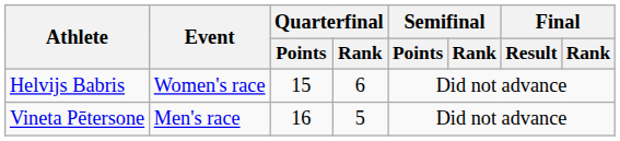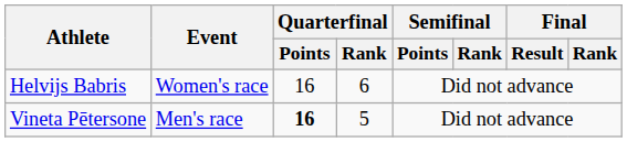 <table class=wikitable style=font-size:90%;text-align:center>
 <tr>
 <th rowspan=2>Athlete</th>
 <th rowspan=2>Event</th>
 <th colspan=2>Quarterfinal</th>
 <th colspan=2>Semifinal</th>
 <th colspan=2>Final</th>
 </tr>
 <tr style=font-size:95%>
 <th>Points</th>
 <th>Rank</th>
 <th>Points</th>
 <th>Rank</th>
 <th>Result</th>
 <th>Rank</th>
 </tr>
 <tr>
 <td align=left><a href='#'>Helvijs Babris</a></td>
 <td align=left><a href='#'>Women's race</a></td>
-<td>15</td>
+<td>16</td>
 <td>6</td>
 <td colspan=4>Did not advance</td>
 </tr>
 <tr>
 <td align=left><a href='#'>Vineta Pētersone</a></td>
 <td align=left><a href='#'>Men's race</a></td>
-<td>16</td>
+<td><strong>16</strong></td>
 <td>5</td>
 <td colspan=4>Did not advance</td>
 </tr>
 </table>
